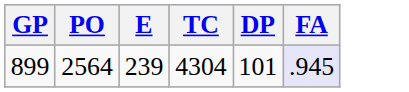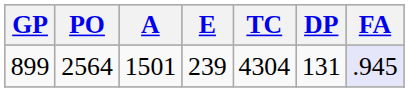 <table class="wikitable">
 <tr>
 <th><a href='#'>GP</a></th>
 <th><a href='#'>PO</a></th>
+<th><a href='#'>A</a></th>
 <th><a href='#'>E</a></th>
 <th><a href='#'>TC</a></th>
 <th><a href='#'>DP</a></th>
 <th><a href='#'>FA</a></th>
 </tr>
 <tr align=center>
 <td>899</td>
 <td>2564</td>
+<td>1501</td>
 <td>239</td>
 <td>4304</td>
-<td>101</td>
+<td>131</td>
 <td style="background: lavender;">.945</td>
 </tr>
 </table>
